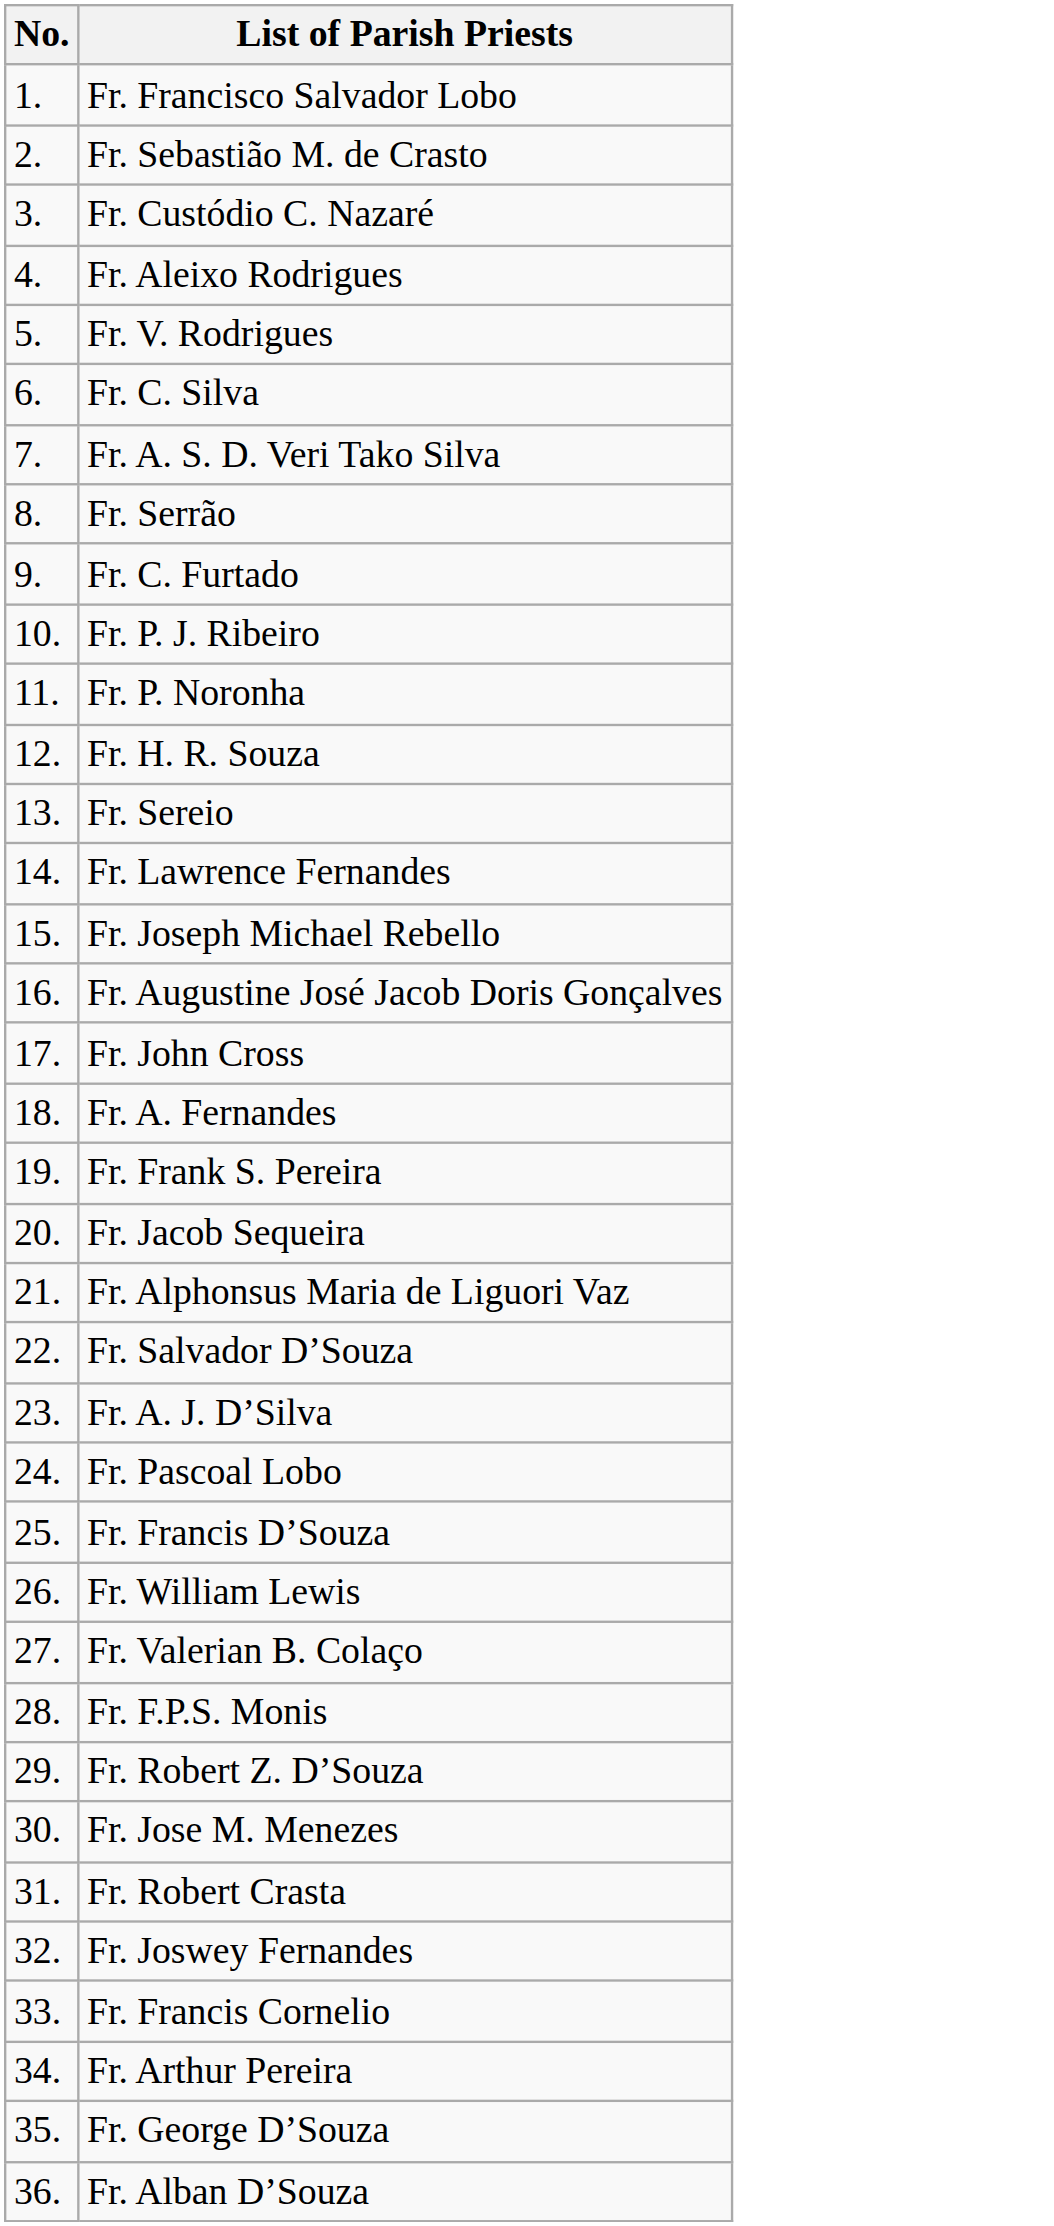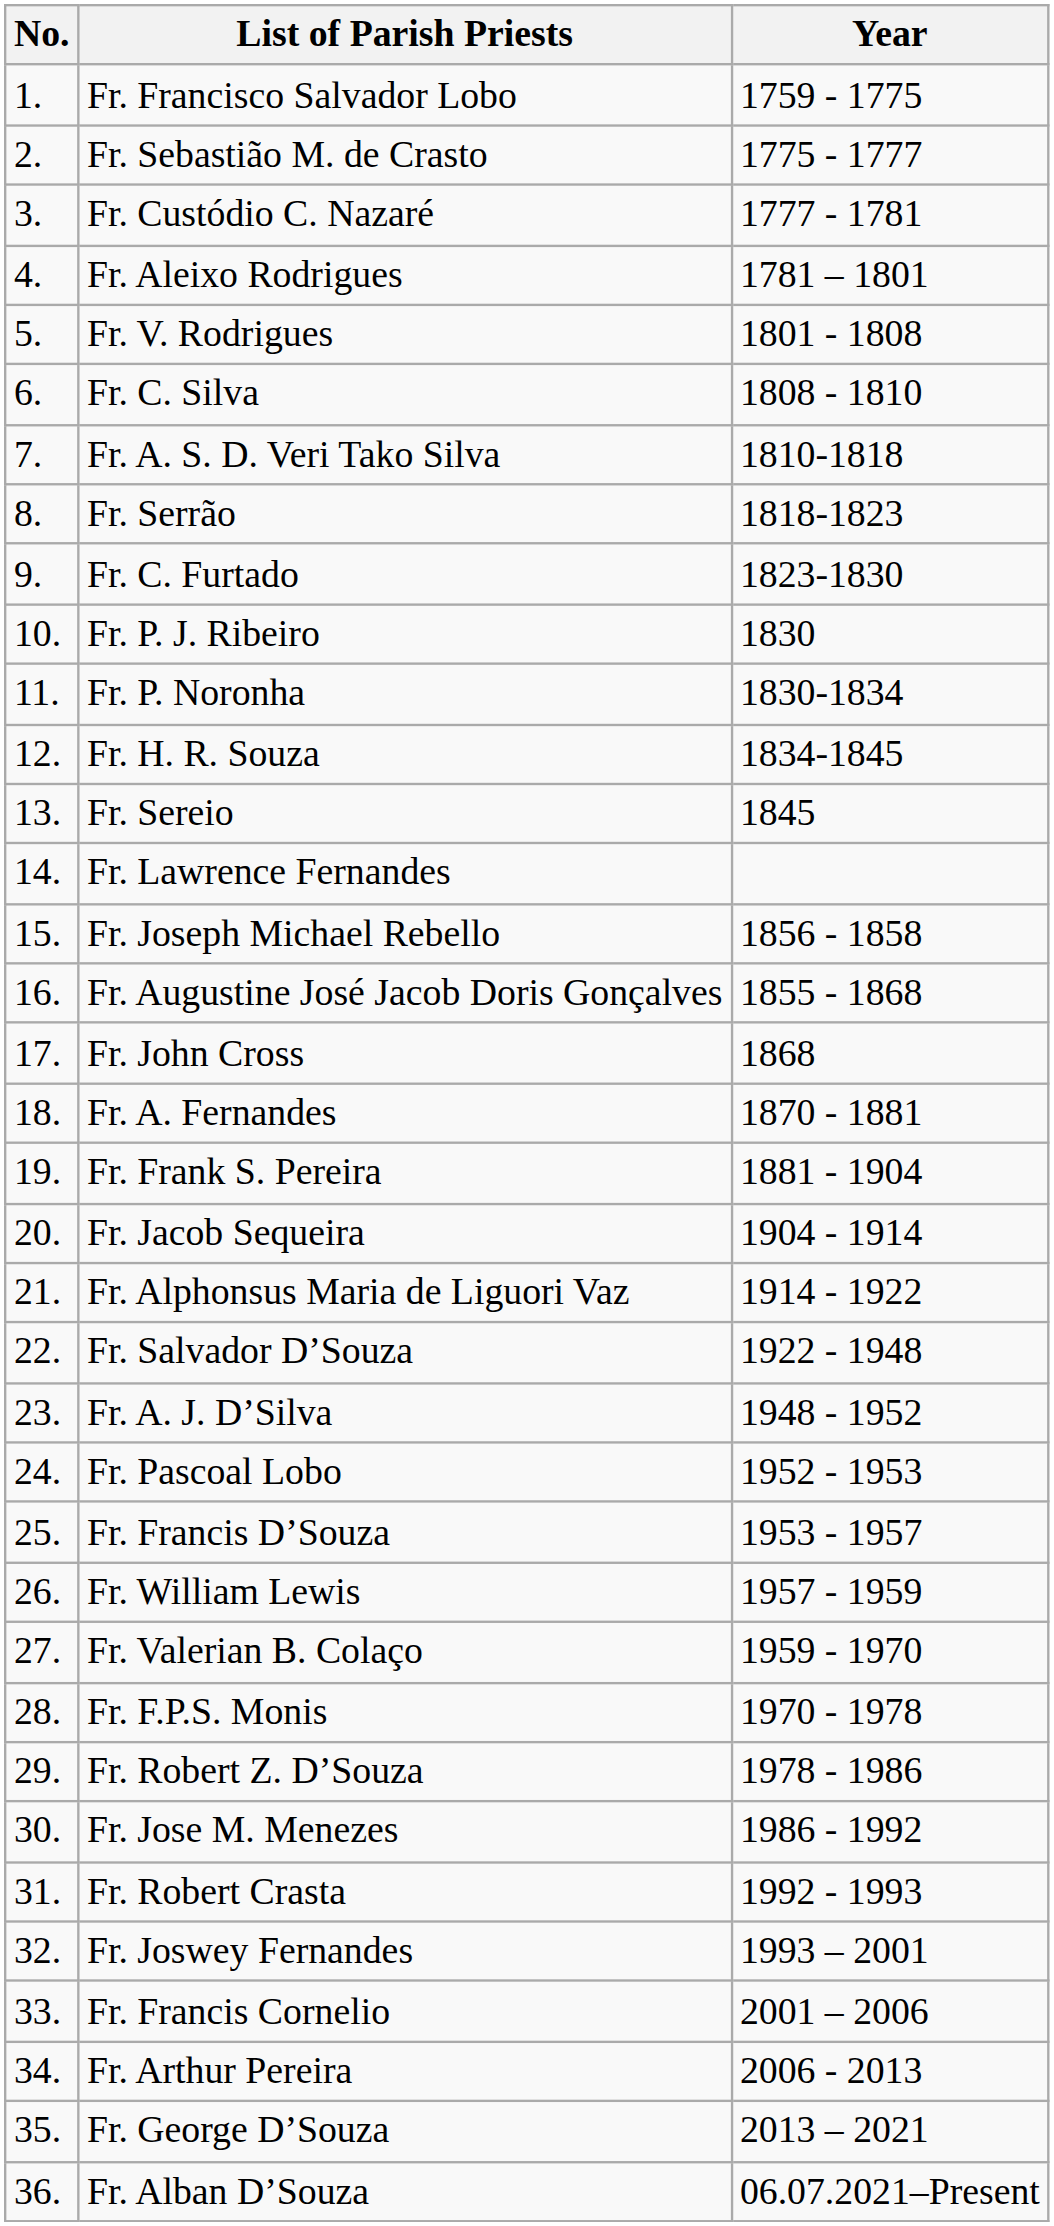 <table class="wikitable">
 <tr>
 <th>No.</th>
 <th>List of Parish Priests</th>
+<th>Year</th>
 </tr>
 <tr>
 <td>1.</td>
 <td>Fr. Francisco Salvador Lobo</td>
+<td>1759 - 1775</td>
 </tr>
 <tr>
 <td>2.</td>
 <td>Fr. Sebastião M. de Crasto</td>
+<td>1775 - 1777</td>
 </tr>
 <tr>
 <td>3.</td>
 <td>Fr. Custódio C. Nazaré</td>
+<td>1777 - 1781</td>
 </tr>
 <tr>
 <td>4.</td>
 <td>Fr. Aleixo Rodrigues</td>
+<td>1781 – 1801</td>
 </tr>
 <tr>
 <td>5.</td>
 <td>Fr. V. Rodrigues</td>
+<td>1801 - 1808</td>
 </tr>
 <tr>
 <td>6.</td>
 <td>Fr. C. Silva</td>
+<td>1808 - 1810</td>
 </tr>
 <tr>
 <td>7.</td>
 <td>Fr. A. S. D. Veri Tako Silva</td>
+<td>1810-1818</td>
 </tr>
 <tr>
 <td>8.</td>
 <td>Fr. Serrão</td>
+<td>1818-1823</td>
 </tr>
 <tr>
 <td>9.</td>
 <td>Fr. C. Furtado</td>
+<td>1823-1830</td>
 </tr>
 <tr>
 <td>10.</td>
 <td>Fr. P. J. Ribeiro</td>
+<td>1830</td>
 </tr>
 <tr>
 <td>11.</td>
 <td>Fr. P. Noronha</td>
+<td>1830-1834</td>
 </tr>
 <tr>
 <td>12.</td>
 <td>Fr. H. R. Souza</td>
+<td>1834-1845</td>
 </tr>
 <tr>
 <td>13.</td>
 <td>Fr. Sereio</td>
+<td>1845</td>
 </tr>
 <tr>
 <td>14.</td>
 <td>Fr. Lawrence Fernandes</td>
+<td></td>
 </tr>
 <tr>
 <td>15.</td>
 <td>Fr. Joseph Michael Rebello</td>
+<td>1856 - 1858</td>
 </tr>
 <tr>
 <td>16.</td>
 <td>Fr. Augustine José Jacob Doris Gonçalves</td>
+<td>1855 - 1868</td>
 </tr>
 <tr>
 <td>17.</td>
 <td>Fr. John Cross</td>
+<td>1868</td>
 </tr>
 <tr>
 <td>18.</td>
 <td>Fr. A. Fernandes</td>
+<td>1870 - 1881</td>
 </tr>
 <tr>
 <td>19.</td>
 <td>Fr. Frank S. Pereira</td>
+<td>1881 - 1904</td>
 </tr>
 <tr>
 <td>20.</td>
 <td>Fr. Jacob Sequeira</td>
+<td>1904 - 1914</td>
 </tr>
 <tr>
 <td>21.</td>
 <td>Fr. Alphonsus Maria de Liguori Vaz</td>
+<td>1914 - 1922</td>
 </tr>
 <tr>
 <td>22.</td>
 <td>Fr. Salvador D’Souza</td>
+<td>1922 - 1948</td>
 </tr>
 <tr>
 <td>23.</td>
 <td>Fr. A. J. D’Silva</td>
+<td>1948 - 1952</td>
 </tr>
 <tr>
 <td>24.</td>
 <td>Fr. Pascoal Lobo</td>
+<td>1952 - 1953</td>
 </tr>
 <tr>
 <td>25.</td>
 <td>Fr. Francis D’Souza</td>
+<td>1953 - 1957</td>
 </tr>
 <tr>
 <td>26.</td>
 <td>Fr. William Lewis</td>
+<td>1957 - 1959</td>
 </tr>
 <tr>
 <td>27.</td>
 <td>Fr. Valerian B. Colaço</td>
+<td>1959 - 1970</td>
 </tr>
 <tr>
 <td>28.</td>
 <td>Fr. F.P.S. Monis</td>
+<td>1970 - 1978</td>
 </tr>
 <tr>
 <td>29.</td>
 <td>Fr. Robert Z. D’Souza</td>
+<td>1978 - 1986</td>
 </tr>
 <tr>
 <td>30.</td>
 <td>Fr. Jose M. Menezes</td>
+<td>1986 - 1992</td>
 </tr>
 <tr>
 <td>31.</td>
 <td>Fr. Robert Crasta</td>
+<td>1992 - 1993</td>
 </tr>
 <tr>
 <td>32.</td>
 <td>Fr. Joswey Fernandes</td>
+<td>1993 – 2001</td>
 </tr>
 <tr>
 <td>33.</td>
 <td>Fr. Francis Cornelio</td>
+<td>2001 – 2006</td>
 </tr>
 <tr>
 <td>34.</td>
 <td>Fr. Arthur Pereira</td>
+<td>2006 - 2013</td>
 </tr>
 <tr>
 <td>35.</td>
 <td>Fr. George D’Souza</td>
+<td>2013 – 2021</td>
 </tr>
 <tr>
 <td>36.</td>
 <td>Fr. Alban D’Souza</td>
+<td>06.07.2021–Present</td>
 </tr>
 </table>
